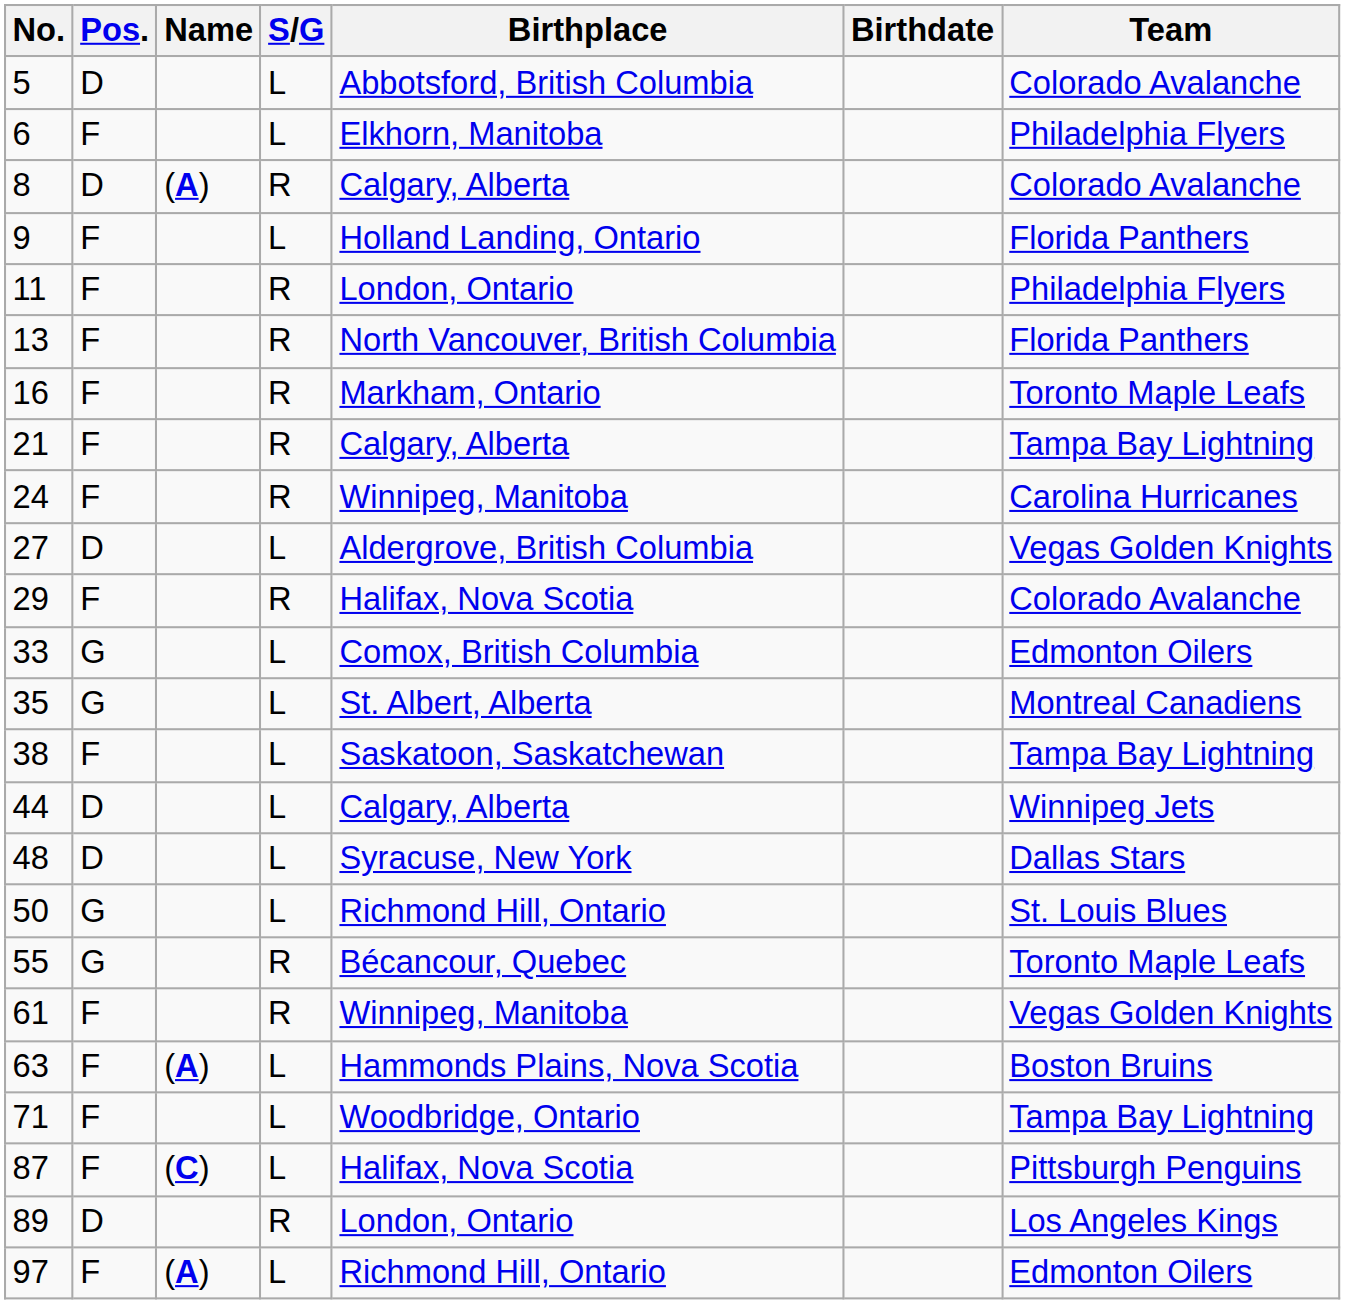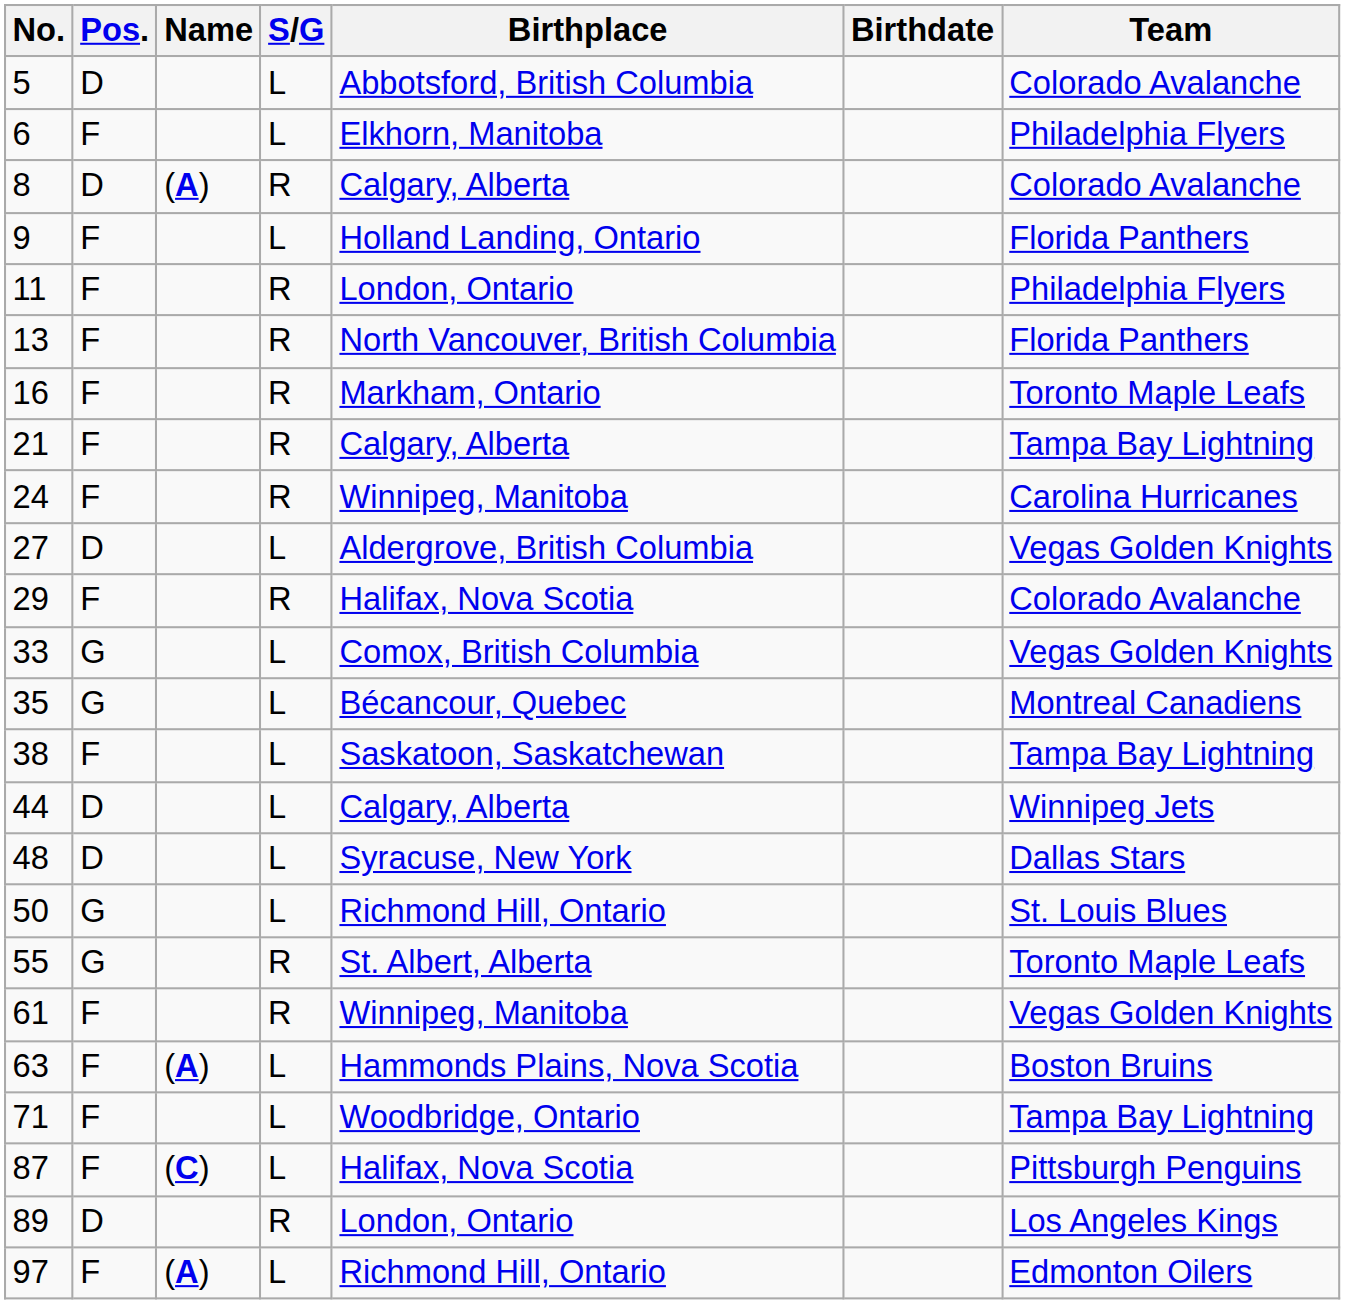 <table class="wikitable sortable">
 <tr>
 <th>No.</th>
 <th><a href='#'>Pos</a>.</th>
 <th>Name</th>
 <th><a href='#'>S</a>/<a href='#'>G</a></th>
 <th>Birthplace</th>
 <th>Birthdate</th>
 <th>Team</th>
 </tr>
 <tr>
 <td>5</td>
 <td>D</td>
 <td align=left></td>
 <td>L</td>
 <td><a href='#'>Abbotsford, British Columbia</a></td>
 <td></td>
 <td style="text-align:left;"><a href='#'>Colorado Avalanche</a></td>
 </tr>
 <tr>
 <td>6</td>
 <td>F</td>
 <td align=left></td>
 <td>L</td>
 <td><a href='#'>Elkhorn, Manitoba</a></td>
 <td></td>
 <td style="text-align:left;"><a href='#'>Philadelphia Flyers</a></td>
 </tr>
 <tr>
 <td>8</td>
 <td>D</td>
 <td align=left> (<strong><a href='#'>A</a></strong>)</td>
 <td>R</td>
 <td><a href='#'>Calgary, Alberta</a></td>
 <td></td>
 <td style="text-align:left;"><a href='#'>Colorado Avalanche</a></td>
 </tr>
 <tr>
 <td>9</td>
 <td>F</td>
 <td align=left></td>
 <td>L</td>
 <td><a href='#'>Holland Landing, Ontario</a></td>
 <td></td>
 <td style="text-align:left;"><a href='#'>Florida Panthers</a></td>
 </tr>
 <tr>
 <td>11</td>
 <td>F</td>
 <td align=left></td>
 <td>R</td>
 <td><a href='#'>London, Ontario</a></td>
 <td></td>
 <td style="text-align:left;"><a href='#'>Philadelphia Flyers</a></td>
 </tr>
 <tr>
 <td>13</td>
 <td>F</td>
 <td align=left></td>
 <td>R</td>
 <td><a href='#'>North Vancouver, British Columbia</a></td>
 <td></td>
 <td style="text-align:left;"><a href='#'>Florida Panthers</a></td>
 </tr>
 <tr>
 <td>16</td>
 <td>F</td>
 <td align=left></td>
 <td>R</td>
 <td><a href='#'>Markham, Ontario</a></td>
 <td></td>
 <td style="text-align:left;"><a href='#'>Toronto Maple Leafs</a></td>
 </tr>
 <tr>
 <td>21</td>
 <td>F</td>
 <td align=left></td>
 <td>R</td>
 <td><a href='#'>Calgary, Alberta</a></td>
 <td></td>
 <td style="text-align:left;"><a href='#'>Tampa Bay Lightning</a></td>
 </tr>
 <tr>
 <td>24</td>
 <td>F</td>
 <td align=left></td>
 <td>R</td>
 <td><a href='#'>Winnipeg, Manitoba</a></td>
 <td></td>
 <td style="text-align:left;"><a href='#'>Carolina Hurricanes</a></td>
 </tr>
 <tr>
 <td>27</td>
 <td>D</td>
 <td align=left></td>
 <td>L</td>
 <td><a href='#'>Aldergrove, British Columbia</a></td>
 <td></td>
 <td style="text-align:left;"><a href='#'>Vegas Golden Knights</a></td>
 </tr>
 <tr>
 <td>29</td>
 <td>F</td>
 <td align=left></td>
 <td>R</td>
 <td><a href='#'>Halifax, Nova Scotia</a></td>
 <td></td>
 <td style="text-align:left;"><a href='#'>Colorado Avalanche</a></td>
 </tr>
 <tr>
 <td>33</td>
 <td>G</td>
 <td align=left></td>
 <td>L</td>
 <td><a href='#'>Comox, British Columbia</a></td>
 <td></td>
-<td style="text-align:left;"><a href='#'>Edmonton Oilers</a></td>
+<td style="text-align:left;"><a href='#'>Vegas Golden Knights</a></td>
 </tr>
 <tr>
 <td>35</td>
 <td>G</td>
 <td align=left></td>
 <td>L</td>
-<td><a href='#'>St. Albert, Alberta</a></td>
+<td><a href='#'>Bécancour, Quebec</a></td>
 <td></td>
 <td style="text-align:left;"><a href='#'>Montreal Canadiens</a></td>
 </tr>
 <tr>
 <td>38</td>
 <td>F</td>
 <td align=left></td>
 <td>L</td>
 <td><a href='#'>Saskatoon, Saskatchewan</a></td>
 <td></td>
 <td style="text-align:left;"><a href='#'>Tampa Bay Lightning</a></td>
 </tr>
 <tr>
 <td>44</td>
 <td>D</td>
 <td align=left></td>
 <td>L</td>
 <td><a href='#'>Calgary, Alberta</a></td>
 <td></td>
 <td style="text-align:left;"><a href='#'>Winnipeg Jets</a></td>
 </tr>
 <tr>
 <td>48</td>
 <td>D</td>
 <td align=left></td>
 <td>L</td>
 <td><a href='#'>Syracuse, New York</a></td>
 <td></td>
 <td style="text-align:left;"><a href='#'>Dallas Stars</a></td>
 </tr>
 <tr>
 <td>50</td>
 <td>G</td>
 <td align=left></td>
 <td>L</td>
 <td><a href='#'>Richmond Hill, Ontario</a></td>
 <td></td>
 <td style="text-align:left;"><a href='#'>St. Louis Blues</a></td>
 </tr>
 <tr>
 <td>55</td>
 <td>G</td>
 <td align=left></td>
 <td>R</td>
-<td><a href='#'>Bécancour, Quebec</a></td>
+<td><a href='#'>St. Albert, Alberta</a></td>
 <td></td>
 <td style="text-align:left;"><a href='#'>Toronto Maple Leafs</a></td>
 </tr>
 <tr>
 <td>61</td>
 <td>F</td>
 <td align=left></td>
 <td>R</td>
 <td><a href='#'>Winnipeg, Manitoba</a></td>
 <td></td>
 <td style="text-align:left;"><a href='#'>Vegas Golden Knights</a></td>
 </tr>
 <tr>
 <td>63</td>
 <td>F</td>
 <td align=left> (<strong><a href='#'>A</a></strong>)</td>
 <td>L</td>
 <td><a href='#'>Hammonds Plains, Nova Scotia</a></td>
 <td></td>
 <td style="text-align:left;"><a href='#'>Boston Bruins</a></td>
 </tr>
 <tr>
 <td>71</td>
 <td>F</td>
 <td align=left></td>
 <td>L</td>
 <td><a href='#'>Woodbridge, Ontario</a></td>
 <td></td>
 <td style="text-align:left;"><a href='#'>Tampa Bay Lightning</a></td>
 </tr>
 <tr>
 <td>87</td>
 <td>F</td>
 <td align=left> (<strong><a href='#'>C</a></strong>)</td>
 <td>L</td>
 <td><a href='#'>Halifax, Nova Scotia</a></td>
 <td></td>
 <td style="text-align:left;"><a href='#'>Pittsburgh Penguins</a></td>
 </tr>
 <tr>
 <td>89</td>
 <td>D</td>
 <td align=left></td>
 <td>R</td>
 <td><a href='#'>London, Ontario</a></td>
 <td></td>
 <td style="text-align:left;"><a href='#'>Los Angeles Kings</a></td>
 </tr>
 <tr>
 <td>97</td>
 <td>F</td>
 <td align=left> (<strong><a href='#'>A</a></strong>)</td>
 <td>L</td>
 <td><a href='#'>Richmond Hill, Ontario</a></td>
 <td></td>
 <td style="text-align:left;"><a href='#'>Edmonton Oilers</a></td>
 </tr>
 </table>
